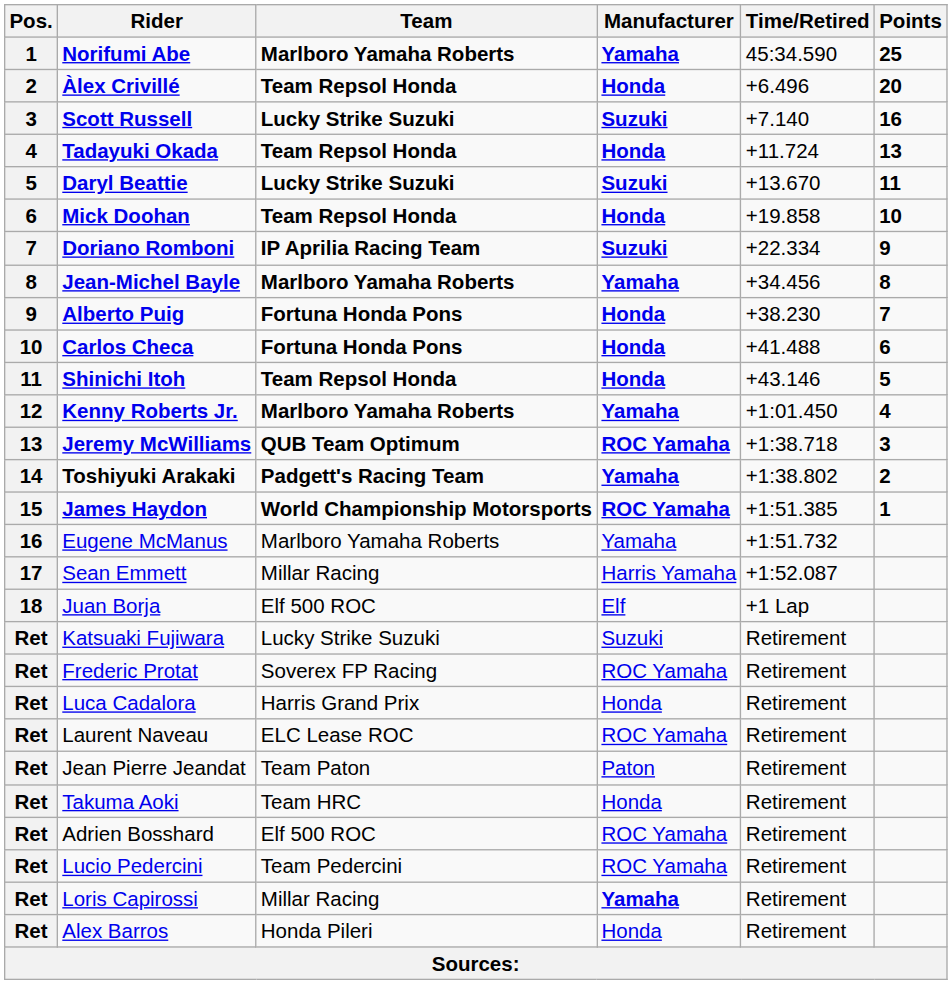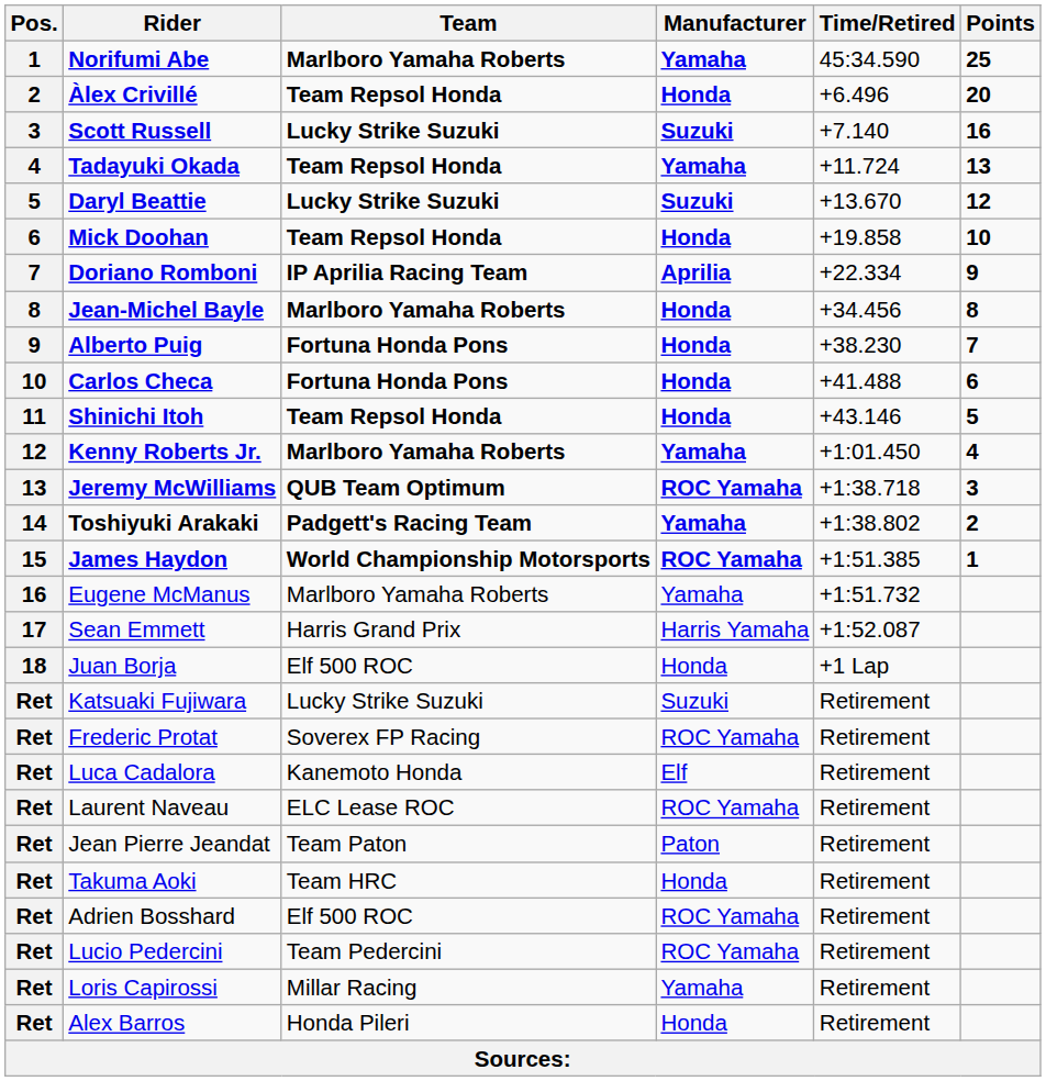 <table class="wikitable" style="font-size: 95%;">
 <tr>
 <th>Pos.</th>
 <th>Rider</th>
 <th>Team</th>
 <th>Manufacturer</th>
 <th>Time/Retired</th>
 <th>Points</th>
 </tr>
 <tr>
 <th>1</th>
 <td> <strong><a href='#'>Norifumi Abe</a></strong></td>
 <td><strong>Marlboro Yamaha Roberts</strong></td>
 <td><strong><a href='#'>Yamaha</a></strong></td>
 <td>45:34.590</td>
 <td><strong>25</strong></td>
 </tr>
 <tr>
 <th>2</th>
 <td> <strong><a href='#'>Àlex Crivillé</a></strong></td>
 <td><strong>Team Repsol Honda</strong></td>
 <td><strong><a href='#'>Honda</a></strong></td>
 <td>+6.496</td>
 <td><strong>20</strong></td>
 </tr>
 <tr>
 <th>3</th>
 <td> <strong><a href='#'>Scott Russell</a></strong></td>
 <td><strong>Lucky Strike Suzuki</strong></td>
 <td><strong><a href='#'>Suzuki</a></strong></td>
 <td>+7.140</td>
 <td><strong>16</strong></td>
 </tr>
 <tr>
 <th>4</th>
 <td> <strong><a href='#'>Tadayuki Okada</a></strong></td>
 <td><strong>Team Repsol Honda</strong></td>
-<td><strong><a href='#'>Honda</a></strong></td>
+<td><strong><a href='#'>Yamaha</a></strong></td>
 <td>+11.724</td>
 <td><strong>13</strong></td>
 </tr>
 <tr>
 <th>5</th>
 <td> <strong><a href='#'>Daryl Beattie</a></strong></td>
 <td><strong>Lucky Strike Suzuki</strong></td>
 <td><strong><a href='#'>Suzuki</a></strong></td>
 <td>+13.670</td>
-<td><strong>11</strong></td>
+<td><strong>12</strong></td>
 </tr>
 <tr>
 <th>6</th>
 <td> <strong><a href='#'>Mick Doohan</a></strong></td>
 <td><strong>Team Repsol Honda</strong></td>
 <td><strong><a href='#'>Honda</a></strong></td>
 <td>+19.858</td>
 <td><strong>10</strong></td>
 </tr>
 <tr>
 <th>7</th>
 <td> <strong><a href='#'>Doriano Romboni</a></strong></td>
 <td><strong>IP Aprilia Racing Team</strong></td>
-<td><strong><a href='#'>Suzuki</a></strong></td>
+<td><strong><a href='#'>Aprilia</a></strong></td>
 <td>+22.334</td>
 <td><strong>9</strong></td>
 </tr>
 <tr>
 <th>8</th>
 <td> <strong><a href='#'>Jean-Michel Bayle</a></strong></td>
 <td><strong>Marlboro Yamaha Roberts</strong></td>
-<td><strong><a href='#'>Yamaha</a></strong></td>
+<td><strong><a href='#'>Honda</a></strong></td>
 <td>+34.456</td>
 <td><strong>8</strong></td>
 </tr>
 <tr>
 <th>9</th>
 <td> <strong><a href='#'>Alberto Puig</a></strong></td>
 <td><strong>Fortuna Honda Pons</strong></td>
 <td><strong><a href='#'>Honda</a></strong></td>
 <td>+38.230</td>
 <td><strong>7</strong></td>
 </tr>
 <tr>
 <th>10</th>
 <td> <strong><a href='#'>Carlos Checa</a></strong></td>
 <td><strong>Fortuna Honda Pons</strong></td>
 <td><strong><a href='#'>Honda</a></strong></td>
 <td>+41.488</td>
 <td><strong>6</strong></td>
 </tr>
 <tr>
 <th>11</th>
 <td> <strong><a href='#'>Shinichi Itoh</a></strong></td>
 <td><strong>Team Repsol Honda</strong></td>
 <td><strong><a href='#'>Honda</a></strong></td>
 <td>+43.146</td>
 <td><strong>5</strong></td>
 </tr>
 <tr>
 <th>12</th>
 <td> <strong><a href='#'>Kenny Roberts Jr.</a></strong></td>
 <td><strong>Marlboro Yamaha Roberts</strong></td>
 <td><strong><a href='#'>Yamaha</a></strong></td>
 <td>+1:01.450</td>
 <td><strong>4</strong></td>
 </tr>
 <tr>
 <th>13</th>
 <td> <strong><a href='#'>Jeremy McWilliams</a></strong></td>
 <td><strong>QUB Team Optimum</strong></td>
 <td><strong><a href='#'>ROC Yamaha</a></strong></td>
 <td>+1:38.718</td>
 <td><strong>3</strong></td>
 </tr>
 <tr>
 <th>14</th>
 <td> <strong>Toshiyuki Arakaki</strong></td>
 <td><strong>Padgett's Racing Team</strong></td>
 <td><strong><a href='#'>Yamaha</a></strong></td>
 <td>+1:38.802</td>
 <td><strong>2</strong></td>
 </tr>
 <tr>
 <th>15</th>
 <td> <strong><a href='#'>James Haydon</a></strong></td>
 <td><strong>World Championship Motorsports</strong></td>
 <td><strong><a href='#'>ROC Yamaha</a></strong></td>
 <td>+1:51.385</td>
 <td><strong>1</strong></td>
 </tr>
 <tr>
 <th>16</th>
 <td> <a href='#'>Eugene McManus</a></td>
 <td>Marlboro Yamaha Roberts</td>
 <td><a href='#'>Yamaha</a></td>
 <td>+1:51.732</td>
 <td></td>
 </tr>
 <tr>
 <th>17</th>
 <td> <a href='#'>Sean Emmett</a></td>
-<td>Millar Racing</td>
+<td>Harris Grand Prix</td>
 <td><a href='#'>Harris Yamaha</a></td>
 <td>+1:52.087</td>
 <td></td>
 </tr>
 <tr>
 <th>18</th>
 <td> <a href='#'>Juan Borja</a></td>
 <td>Elf 500 ROC</td>
-<td><a href='#'>Elf</a></td>
+<td><a href='#'>Honda</a></td>
 <td>+1 Lap</td>
 <td></td>
 </tr>
 <tr>
 <th>Ret</th>
 <td> <a href='#'>Katsuaki Fujiwara</a></td>
 <td>Lucky Strike Suzuki</td>
 <td><a href='#'>Suzuki</a></td>
 <td>Retirement</td>
 <td></td>
 </tr>
 <tr>
 <th>Ret</th>
 <td> <a href='#'>Frederic Protat</a></td>
 <td>Soverex FP Racing</td>
 <td><a href='#'>ROC Yamaha</a></td>
 <td>Retirement</td>
 <td></td>
 </tr>
 <tr>
 <th>Ret</th>
 <td> <a href='#'>Luca Cadalora</a></td>
-<td>Harris Grand Prix</td>
-<td><a href='#'>Honda</a></td>
+<td>Kanemoto Honda</td>
+<td><a href='#'>Elf</a></td>
 <td>Retirement</td>
 <td></td>
 </tr>
 <tr>
 <th>Ret</th>
 <td> Laurent Naveau</td>
 <td>ELC Lease ROC</td>
 <td><a href='#'>ROC Yamaha</a></td>
 <td>Retirement</td>
 <td></td>
 </tr>
 <tr>
 <th>Ret</th>
 <td> Jean Pierre Jeandat</td>
 <td>Team Paton</td>
 <td><a href='#'>Paton</a></td>
 <td>Retirement</td>
 <td></td>
 </tr>
 <tr>
 <th>Ret</th>
 <td> <a href='#'>Takuma Aoki</a></td>
 <td>Team HRC</td>
 <td><a href='#'>Honda</a></td>
 <td>Retirement</td>
 <td></td>
 </tr>
 <tr>
 <th>Ret</th>
 <td> Adrien Bosshard</td>
 <td>Elf 500 ROC</td>
 <td><a href='#'>ROC Yamaha</a></td>
 <td>Retirement</td>
 <td></td>
 </tr>
 <tr>
 <th>Ret</th>
 <td> <a href='#'>Lucio Pedercini</a></td>
 <td>Team Pedercini</td>
 <td><a href='#'>ROC Yamaha</a></td>
 <td>Retirement</td>
 <td></td>
 </tr>
 <tr>
 <th>Ret</th>
 <td> <a href='#'>Loris Capirossi</a></td>
 <td>Millar Racing</td>
-<td><strong><a href='#'>Yamaha</a></strong></td>
+<td><a href='#'>Yamaha</a></td>
 <td>Retirement</td>
 <td></td>
 </tr>
 <tr>
 <th>Ret</th>
 <td> <a href='#'>Alex Barros</a></td>
 <td>Honda Pileri</td>
 <td><a href='#'>Honda</a></td>
 <td>Retirement</td>
 <td></td>
 </tr>
 <tr>
 <th colspan=8>Sources: </th>
 </tr>
 </table>
